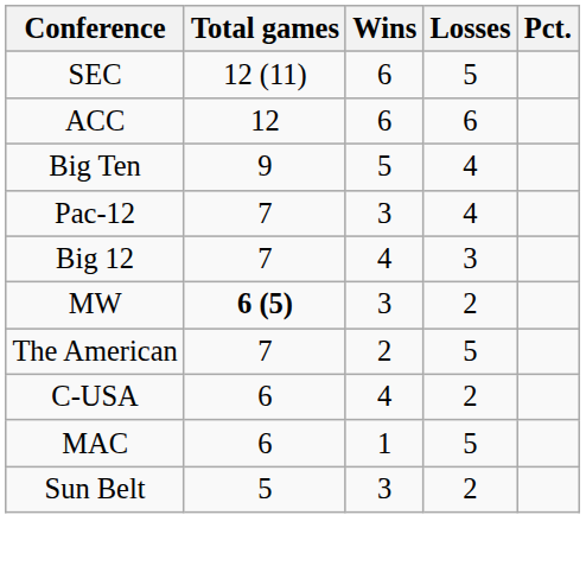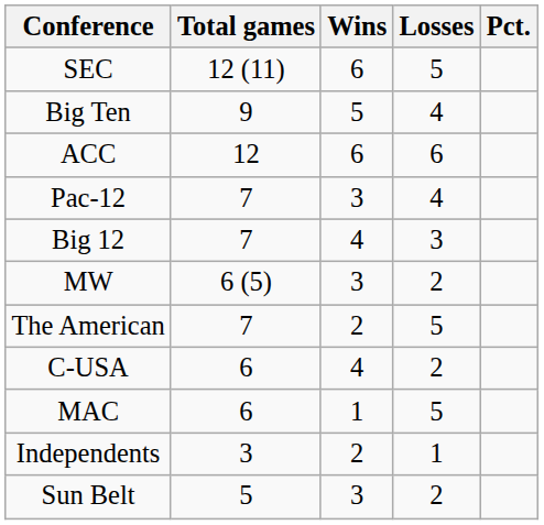 <table class="wikitable sortable">
 <tr>
 <th>Conference</th>
 <th>Total games</th>
 <th>Wins</th>
 <th>Losses</th>
 <th>Pct.</th>
 </tr>
 <tr align="center">
 <td>SEC</td>
 <td>12 (11)</td>
 <td>6</td>
 <td>5</td>
 <td></td>
 </tr>
 <tr align="center">
+<td>Big Ten</td>
+<td>9</td>
+<td>5</td>
+<td>4</td>
+<td></td>
+</tr>
+<tr align="center">
 <td>ACC</td>
 <td>12</td>
 <td>6</td>
 <td>6</td>
-<td></td>
-</tr>
-<tr align="center">
-<td>Big Ten</td>
-<td>9</td>
-<td>5</td>
-<td>4</td>
 <td></td>
 </tr>
 <tr align="center">
 <td>Pac-12</td>
 <td>7</td>
 <td>3</td>
 <td>4</td>
 <td></td>
 </tr>
 <tr align="center">
 <td>Big 12</td>
 <td>7</td>
 <td>4</td>
 <td>3</td>
 <td></td>
 </tr>
 <tr align="center">
 <td>MW</td>
-<td><strong>6 (5)</strong></td>
+<td>6 (5)</td>
 <td>3</td>
 <td>2</td>
 <td></td>
 </tr>
 <tr align="center">
 <td>The American</td>
 <td>7</td>
 <td>2</td>
 <td>5</td>
 <td></td>
 </tr>
 <tr align="center">
 <td>C-USA</td>
 <td>6</td>
 <td>4</td>
 <td>2</td>
 <td></td>
 </tr>
 <tr align="center">
 <td>MAC</td>
 <td>6</td>
 <td>1</td>
 <td>5</td>
 <td></td>
 </tr>
 <tr align="center">
+<td>Independents</td>
+<td>3</td>
+<td>2</td>
+<td>1</td>
+<td></td>
+</tr>
+<tr align="center">
 <td>Sun Belt</td>
 <td>5</td>
 <td>3</td>
 <td>2</td>
 <td></td>
 </tr>
 </table>
